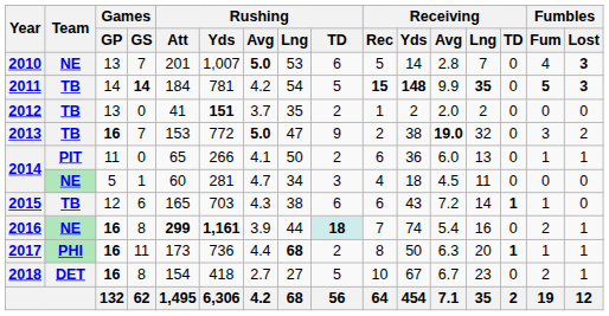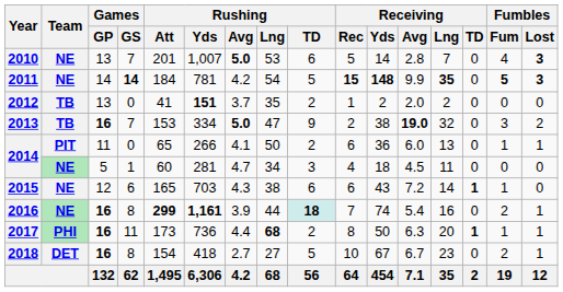 <table class="wikitable" style="text-align:center">
 <tr>
 <th rowspan="2">Year</th>
 <th rowspan="2">Team</th>
 <th colspan="2">Games</th>
 <th colspan="5">Rushing</th>
 <th colspan="5">Receiving</th>
 <th colspan="2">Fumbles</th>
 </tr>
 <tr>
 <th>GP</th>
 <th>GS</th>
 <th>Att</th>
 <th>Yds</th>
 <th>Avg</th>
 <th>Lng</th>
 <th>TD</th>
 <th>Rec</th>
 <th>Yds</th>
 <th>Avg</th>
 <th>Lng</th>
 <th>TD</th>
 <th>Fum</th>
 <th>Lost</th>
 </tr>
 <tr>
 <th><a href='#'>2010</a></th>
 <th><a href='#'>NE</a></th>
 <td>13</td>
 <td>7</td>
 <td>201</td>
 <td>1,007</td>
 <td><strong>5.0</strong></td>
 <td>53</td>
 <td>6</td>
 <td>5</td>
 <td>14</td>
 <td>2.8</td>
 <td>7</td>
 <td>0</td>
 <td>4</td>
 <td><strong>3</strong></td>
 </tr>
 <tr>
 <th><a href='#'>2011</a></th>
-<th><a href='#'>TB</a></th>
+<th><a href='#'>NE</a></th>
 <td>14</td>
 <td><strong>14</strong></td>
 <td>184</td>
 <td>781</td>
 <td>4.2</td>
 <td>54</td>
 <td>5</td>
 <td><strong>15</strong></td>
 <td><strong>148</strong></td>
 <td>9.9</td>
 <td><strong>35</strong></td>
 <td>0</td>
 <td><strong>5</strong></td>
 <td><strong>3</strong></td>
 </tr>
 <tr>
 <th><a href='#'>2012</a></th>
 <th><a href='#'>TB</a></th>
 <td>13</td>
 <td>0</td>
 <td>41</td>
 <td><strong>151</strong></td>
 <td>3.7</td>
 <td>35</td>
 <td>2</td>
 <td>1</td>
 <td>2</td>
 <td>2.0</td>
 <td>2</td>
 <td>0</td>
 <td>0</td>
 <td>0</td>
 </tr>
 <tr>
 <th><a href='#'>2013</a></th>
 <th><a href='#'>TB</a></th>
 <td><strong>16</strong></td>
 <td>7</td>
 <td>153</td>
-<td>772</td>
+<td>334</td>
 <td><strong>5.0</strong></td>
 <td>47</td>
 <td>9</td>
 <td>2</td>
 <td>38</td>
 <td><strong>19.0</strong></td>
 <td>32</td>
 <td>0</td>
 <td>3</td>
 <td>2</td>
 </tr>
 <tr>
 <th rowspan="2"><a href='#'>2014</a></th>
 <th><a href='#'>PIT</a></th>
 <td>11</td>
 <td>0</td>
 <td>65</td>
 <td>266</td>
 <td>4.1</td>
 <td>50</td>
 <td>2</td>
 <td>6</td>
 <td>36</td>
 <td>6.0</td>
 <td>13</td>
 <td>0</td>
 <td>1</td>
 <td>1</td>
 </tr>
 <tr>
 <th style="background:#afe6ba; width:3em;"><a href='#'>NE</a></th>
 <td>5</td>
 <td>1</td>
 <td>60</td>
 <td>281</td>
 <td>4.7</td>
 <td>34</td>
 <td>3</td>
 <td>4</td>
 <td>18</td>
 <td>4.5</td>
 <td>11</td>
 <td>0</td>
 <td>0</td>
 <td>0</td>
 </tr>
 <tr>
 <th><a href='#'>2015</a></th>
-<th><a href='#'>TB</a></th>
+<th><a href='#'>NE</a></th>
 <td>12</td>
 <td>6</td>
 <td>165</td>
 <td>703</td>
 <td>4.3</td>
 <td>38</td>
 <td>6</td>
 <td>6</td>
 <td>43</td>
 <td>7.2</td>
 <td>14</td>
 <td><strong>1</strong></td>
 <td>1</td>
 <td>0</td>
 </tr>
 <tr>
 <th><a href='#'>2016</a></th>
 <th style="background:#afe6ba; width:3em;"><a href='#'>NE</a></th>
 <td><strong>16</strong></td>
 <td>8</td>
 <td><strong>299</strong></td>
 <td><strong>1,161</strong></td>
 <td>3.9</td>
 <td>44</td>
 <td style="background:#cfecec; width:3em;"><strong>18</strong></td>
 <td>7</td>
 <td>74</td>
 <td>5.4</td>
 <td>16</td>
 <td>0</td>
 <td>2</td>
 <td>1</td>
 </tr>
 <tr>
 <th><a href='#'>2017</a></th>
 <th style="background:#afe6ba; width:3em;"><a href='#'>PHI</a></th>
 <td><strong>16</strong></td>
 <td>11</td>
 <td>173</td>
 <td>736</td>
 <td>4.4</td>
 <td><strong>68</strong></td>
 <td>2</td>
 <td>8</td>
 <td>50</td>
 <td>6.3</td>
 <td>20</td>
 <td><strong>1</strong></td>
 <td>1</td>
 <td>1</td>
 </tr>
 <tr>
 <th><a href='#'>2018</a></th>
 <th><a href='#'>DET</a></th>
 <td><strong>16</strong></td>
 <td>8</td>
 <td>154</td>
 <td>418</td>
 <td>2.7</td>
 <td>27</td>
 <td>5</td>
 <td>10</td>
 <td>67</td>
 <td>6.7</td>
 <td>23</td>
 <td>0</td>
 <td>2</td>
 <td>1</td>
 </tr>
 <tr>
 <th colspan="2"></th>
 <th>132</th>
 <th>62</th>
 <th>1,495</th>
 <th>6,306</th>
 <th>4.2</th>
 <th>68</th>
 <th>56</th>
 <th>64</th>
 <th>454</th>
 <th>7.1</th>
 <th>35</th>
 <th>2</th>
 <th>19</th>
 <th>12</th>
 </tr>
 </table>
